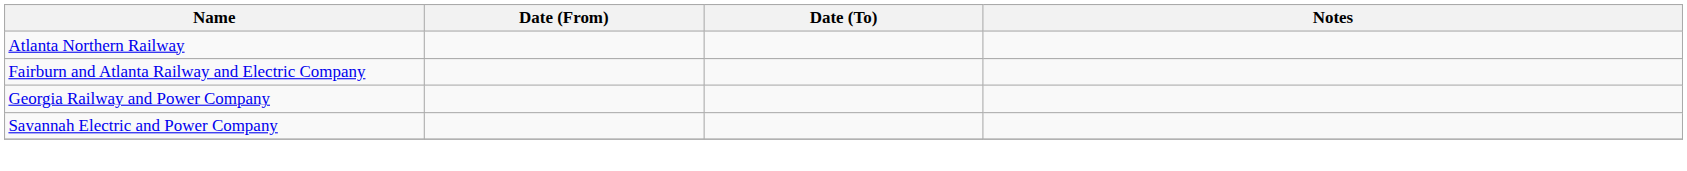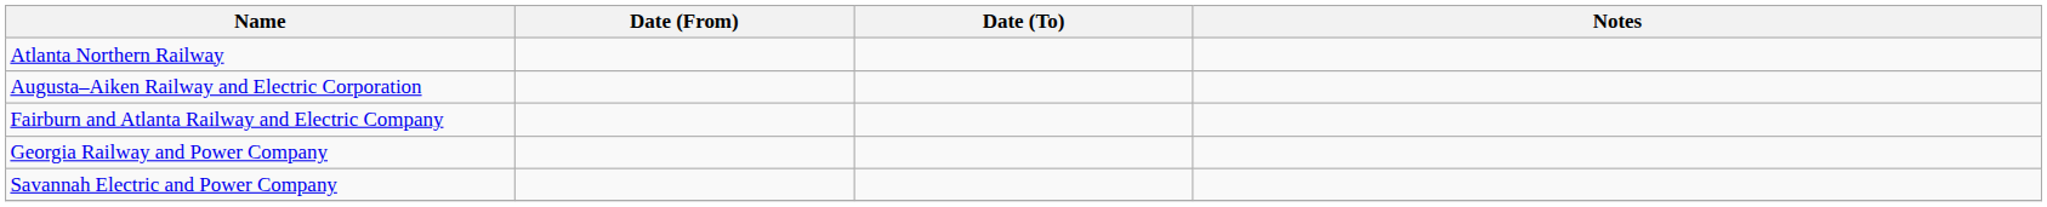 <table class="wikitable sortable" width=100%>
 <tr>
 <th width=15%>Name</th>
 <th width=10%>Date (From)</th>
 <th width=10%>Date (To)</th>
 <th class="unsortable" width=25%>Notes</th>
 </tr>
 <tr>
 <td><a href='#'>Atlanta Northern Railway</a></td>
+<td></td>
+<td></td>
+<td></td>
+</tr>
+<tr>
+<td><a href='#'>Augusta–Aiken Railway and Electric Corporation</a></td>
 <td></td>
 <td></td>
 <td></td>
 </tr>
 <tr>
 <td><a href='#'>Fairburn and Atlanta Railway and Electric Company</a></td>
 <td></td>
 <td></td>
 <td></td>
 </tr>
 <tr>
 <td><a href='#'>Georgia Railway and Power Company</a></td>
 <td></td>
 <td></td>
 <td></td>
 </tr>
 <tr>
 <td><a href='#'>Savannah Electric and Power Company</a></td>
 <td></td>
 <td></td>
 <td></td>
 </tr>
 <tr>
 </tr>
 </table>
